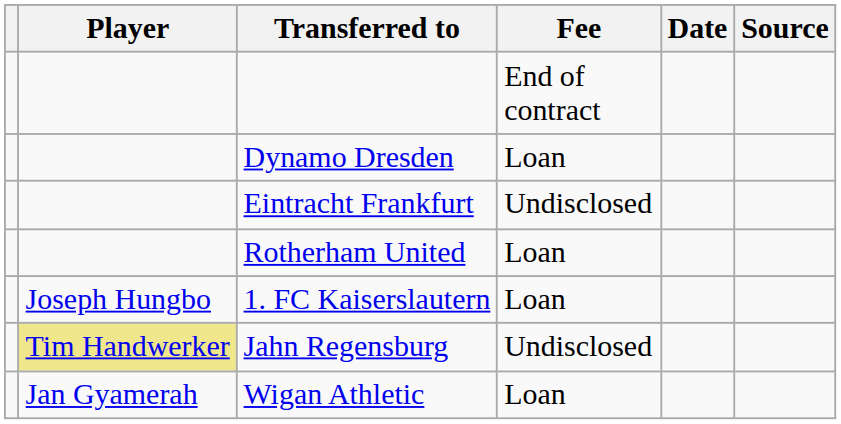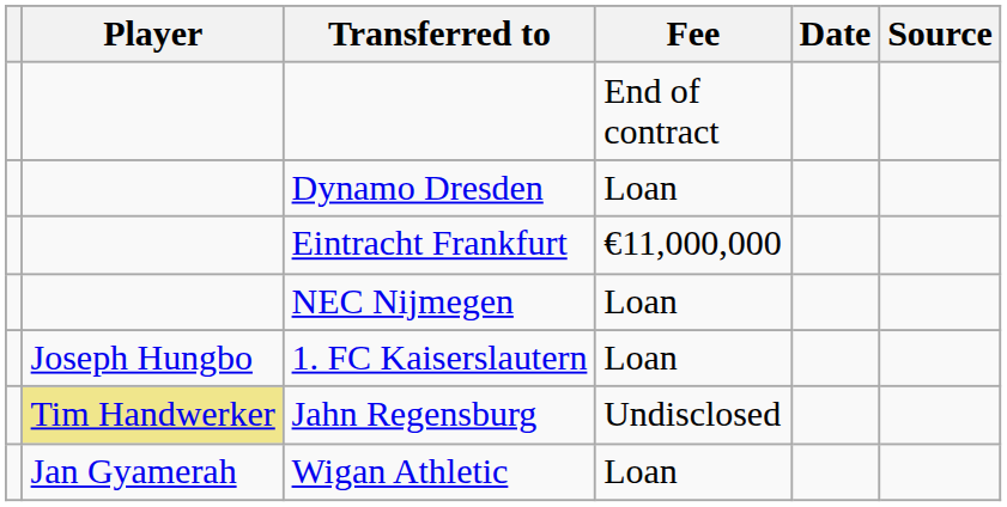 <table class="wikitable plainrowheaders sortable">
 <tr>
 <th></th>
 <th scope="col">Player</th>
 <th>Transferred to</th>
 <th style="width: 80px;">Fee</th>
 <th scope="col">Date</th>
 <th scope="col">Source</th>
 </tr>
 <tr>
 <td align="center"></td>
 <td></td>
 <td></td>
 <td>End of contract</td>
 <td></td>
 <td></td>
 </tr>
 <tr>
 <td align="center"></td>
 <td></td>
 <td> <a href='#'>Dynamo Dresden</a></td>
 <td>Loan</td>
 <td></td>
 <td></td>
 </tr>
 <tr>
 <td align="center"></td>
 <td></td>
 <td> <a href='#'>Eintracht Frankfurt</a></td>
-<td>Undisclosed</td>
+<td>€11,000,000</td>
 <td></td>
 <td></td>
 </tr>
 <tr>
 <td align="center"></td>
 <td></td>
-<td> <a href='#'>Rotherham United</a></td>
+<td> <a href='#'>NEC Nijmegen</a></td>
 <td>Loan</td>
 <td></td>
 <td></td>
 </tr>
 <tr>
 <td align="center"></td>
 <td> <a href='#'>Joseph Hungbo</a></td>
 <td> <a href='#'>1. FC Kaiserslautern</a></td>
 <td>Loan</td>
 <td></td>
 <td></td>
 </tr>
 <tr>
 <td align="center"></td>
 <td style="background: khaki;"> <a href='#'>Tim Handwerker</a></td>
 <td> <a href='#'>Jahn Regensburg</a></td>
 <td>Undisclosed</td>
 <td></td>
 <td></td>
 </tr>
 <tr>
 <td align="center"></td>
 <td> <a href='#'>Jan Gyamerah</a></td>
 <td> <a href='#'>Wigan Athletic</a></td>
 <td>Loan</td>
 <td></td>
 <td></td>
 </tr>
 </table>
